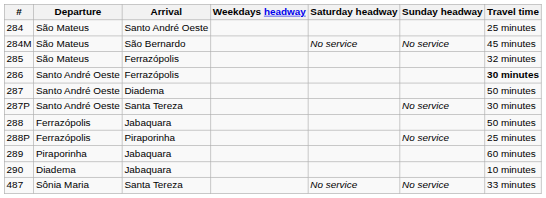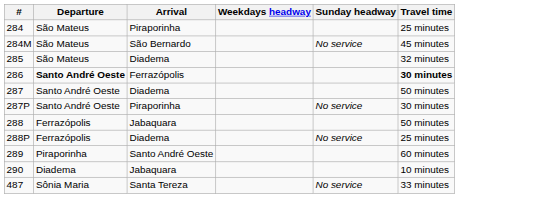 <table class="wikitable sortable">
 <tr>
 <th>#</th>
 <th>Departure</th>
 <th>Arrival</th>
 <th>Weekdays <a href='#'>headway</a></th>
-<th>Saturday headway</th>
 <th>Sunday headway</th>
 <th>Travel time</th>
 </tr>
 <tr>
 <td>284</td>
 <td>São Mateus</td>
-<td>Santo André Oeste</td>
-<td></td>
+<td>Piraporinha</td>
 <td></td>
 <td></td>
 <td>25 minutes</td>
 </tr>
 <tr>
 <td>284M</td>
 <td>São Mateus</td>
 <td>São Bernardo</td>
 <td></td>
 <td><em>No service</em></td>
-<td><em>No service</em></td>
 <td>45 minutes</td>
 </tr>
 <tr>
 <td>285</td>
 <td>São Mateus</td>
-<td>Ferrazópolis</td>
-<td></td>
+<td>Diadema</td>
 <td></td>
 <td></td>
 <td>32 minutes</td>
 </tr>
 <tr>
 <td>286</td>
-<td>Santo André Oeste</td>
+<td><strong>Santo André Oeste</strong></td>
 <td>Ferrazópolis</td>
-<td></td>
 <td></td>
 <td></td>
 <td><strong>30 minutes</strong></td>
 </tr>
 <tr>
 <td>287</td>
 <td>Santo André Oeste</td>
 <td>Diadema</td>
 <td></td>
 <td></td>
-<td></td>
 <td>50 minutes</td>
 </tr>
 <tr>
 <td>287P</td>
 <td>Santo André Oeste</td>
-<td>Santa Tereza</td>
-<td></td>
+<td>Piraporinha</td>
 <td></td>
 <td><em>No service</em></td>
 <td>30 minutes</td>
 </tr>
 <tr>
 <td>288</td>
 <td>Ferrazópolis</td>
 <td>Jabaquara</td>
 <td></td>
 <td></td>
-<td></td>
 <td>50 minutes</td>
 </tr>
 <tr>
 <td>288P</td>
 <td>Ferrazópolis</td>
-<td>Piraporinha</td>
-<td></td>
+<td>Diadema</td>
 <td></td>
 <td><em>No service</em></td>
 <td>25 minutes</td>
 </tr>
 <tr>
 <td>289</td>
 <td>Piraporinha</td>
-<td>Jabaquara</td>
-<td></td>
+<td>Santo André Oeste</td>
 <td></td>
 <td></td>
 <td>60 minutes</td>
 </tr>
 <tr>
 <td>290</td>
 <td>Diadema</td>
 <td>Jabaquara</td>
 <td></td>
 <td></td>
-<td></td>
 <td>10 minutes</td>
 </tr>
 <tr>
 <td>487</td>
 <td>Sônia Maria</td>
 <td>Santa Tereza</td>
 <td></td>
 <td><em>No service</em></td>
-<td><em>No service</em></td>
 <td>33 minutes</td>
 </tr>
 </table>
